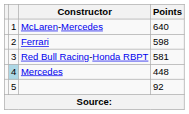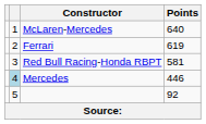 <table class="wikitable" style="font-size: 85%;">
 <tr>
 <th scope="col"></th>
 <th scope="col"></th>
 <th scope="col">Constructor</th>
 <th scope="col">Points</th>
 </tr>
 <tr>
 <td align="left"></td>
 <td align="center">1</td>
 <td> <a href='#'>McLaren</a>-<a href='#'>Mercedes</a></td>
 <td align="left">640</td>
 </tr>
 <tr>
 <td align="left"></td>
 <td align="center">2</td>
 <td> <a href='#'>Ferrari</a></td>
-<td align="left">598</td>
+<td align="left">619</td>
 </tr>
 <tr>
 <td align="left"></td>
 <td align="center">3</td>
 <td> <a href='#'>Red Bull Racing</a>-<a href='#'>Honda RBPT</a></td>
 <td align="left">581</td>
 </tr>
 <tr>
 <td align="left"></td>
 <td align="center" style="background: lightblue;">4</td>
 <td> <a href='#'>Mercedes</a></td>
-<td align="left">448</td>
+<td align="left">446</td>
 </tr>
 <tr>
 <td align="left"></td>
 <td align="center">5</td>
 <td></td>
 <td align="left">92</td>
 </tr>
 <tr>
 <th colspan=4>Source:</th>
 </tr>
 </table>
